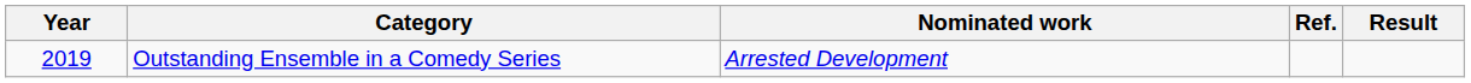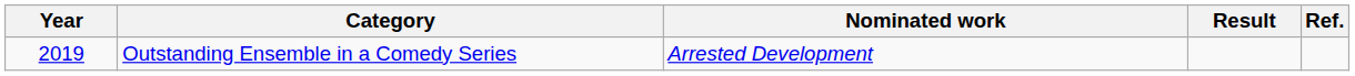 <table class=wikitable>
 <tr>
 <th scope="col" style="width:5em;">Year</th>
 <th scope="col" style="width:26em;">Category</th>
 <th scope="col" style="width:25em;">Nominated work</th>
+<th scope="col" style="width:5em;">Result</th>
 <th>Ref.</th>
-<th scope="col" style="width:5em;">Result</th>
 </tr>
 <tr>
 <td style="text-align:center;"><a href='#'>2019</a></td>
 <td><a href='#'>Outstanding Ensemble in a Comedy Series</a></td>
 <td><em><a href='#'>Arrested Development</a></em></td>
+<td></td>
 <td style="text-align:center;"></td>
-<td></td>
 </tr>
 </table>
